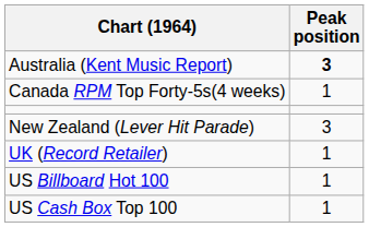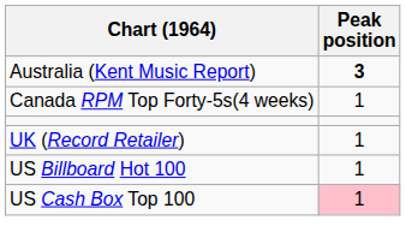 <table class="wikitable sortable">
 <tr>
 <th>Chart (1964)</th>
 <th>Peak<br>position</th>
 </tr>
 <tr>
 <td>Australia (<a href='#'>Kent Music Report</a>)</td>
 <td style="text-align:center;"><strong>3</strong></td>
 </tr>
 <tr>
 <td>Canada <em><a href='#'>RPM</a></em> Top Forty-5s(4 weeks)</td>
 <td style="text-align:center;">1</td>
 </tr>
 <tr>
 <td></td>
 </tr>
 <tr>
-<td>New Zealand (<em>Lever Hit Parade</em>)</td>
-<td style="text-align:center;">3</td>
-</tr>
-<tr>
 <td><a href='#'>UK</a> (<em><a href='#'>Record Retailer</a></em>)</td>
 <td style="text-align:center;">1</td>
 </tr>
 <tr>
 <td>US <em><a href='#'>Billboard</a></em> <a href='#'>Hot 100</a></td>
 <td style="text-align:center;">1</td>
 </tr>
 <tr>
 <td>US <a href='#'><em>Cash Box</em></a> Top 100</td>
-<td align="center">1</td>
+<td align="center" style="background: pink;">1</td>
 </tr>
 </table>
